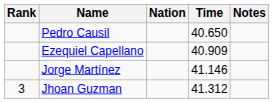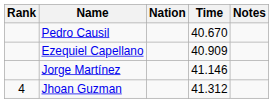 <table class="wikitable sortable">
 <tr>
 <th>Rank</th>
 <th>Name</th>
 <th>Nation</th>
 <th>Time</th>
 <th>Notes</th>
 </tr>
 <tr>
 <td align="center"></td>
 <td><a href='#'>Pedro Causil</a></td>
 <td></td>
-<td align="center">40.650</td>
+<td align="center">40.670</td>
 <td align="center"></td>
 </tr>
 <tr>
 <td align="center"></td>
 <td><a href='#'>Ezequiel Capellano</a></td>
 <td></td>
 <td align="center">40.909</td>
 <td align="center"></td>
 </tr>
 <tr>
 <td align="center"></td>
 <td><a href='#'>Jorge Martínez</a></td>
 <td></td>
 <td align="center">41.146</td>
 <td align="center"></td>
 </tr>
 <tr>
-<td align="center">3</td>
+<td align="center">4</td>
 <td><a href='#'>Jhoan Guzman</a></td>
 <td></td>
 <td align="center">41.312</td>
 <td align="center"></td>
 </tr>
 </table>
